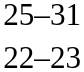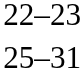 <table style="text-align:center">
 <tr>
 <th width=200></th>
 <th width=100></th>
 <th width=200></th>
 </tr>
 <tr>
+<td align=right><strong></strong></td>
+<td>22–23</td>
+<td align=left></td>
+</tr>
+<tr>
 <td align=right></td>
 <td>25–31</td>
 <td align=left><strong></strong></td>
 </tr>
-<tr>
-<td align=right><strong></strong></td>
-<td>22–23</td>
-<td align=left></td>
-</tr>
 </table>
